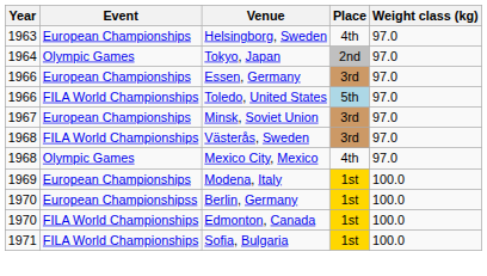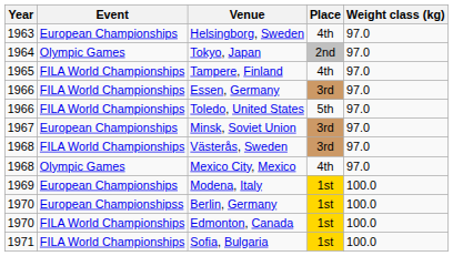 <table class="wikitable" style="border-collapse: collapse; font-size: 95%;">
 <tr>
 <th>Year</th>
 <th>Event</th>
 <th>Venue</th>
 <th>Place</th>
 <th>Weight class (kg)</th>
 </tr>
 <tr>
 <td>1963</td>
 <td><a href='#'>European Championships</a></td>
 <td> <a href='#'>Helsingborg</a>, <a href='#'>Sweden</a></td>
 <td align="center">4th</td>
 <td>97.0</td>
 </tr>
 <tr>
 <td>1964</td>
 <td><a href='#'>Olympic Games</a></td>
 <td> <a href='#'>Tokyo</a>, <a href='#'>Japan</a></td>
 <td bgcolor="silver" align="center">2nd</td>
 <td>97.0</td>
 </tr>
 <tr>
+<td>1965</td>
+<td><a href='#'>FILA World Championships</a></td>
+<td> <a href='#'>Tampere</a>, <a href='#'>Finland</a></td>
+<td align="center">4th</td>
+<td>97.0</td>
+</tr>
+<tr>
 <td>1966</td>
-<td><a href='#'>European Championships</a></td>
+<td><a href='#'>FILA World Championships</a></td>
 <td> <a href='#'>Essen</a>, <a href='#'>Germany</a></td>
 <td bgcolor="#cc9966" align="center">3rd</td>
 <td>97.0</td>
 </tr>
 <tr>
 <td>1966</td>
 <td><a href='#'>FILA World Championships</a></td>
 <td> <a href='#'>Toledo</a>, <a href='#'>United States</a></td>
-<td align="center" style="background: lightblue;">5th</td>
+<td align="center">5th</td>
 <td>97.0</td>
 </tr>
 <tr>
 <td>1967</td>
 <td><a href='#'>European Championships</a></td>
 <td> <a href='#'>Minsk</a>, <a href='#'>Soviet Union</a></td>
 <td bgcolor="#cc9966" align="center">3rd</td>
 <td>97.0</td>
 </tr>
 <tr>
 <td>1968</td>
 <td><a href='#'>FILA World Championships</a></td>
 <td> <a href='#'>Västerås</a>, <a href='#'>Sweden</a></td>
 <td bgcolor="#cc9966" align="center">3rd</td>
 <td>97.0</td>
 </tr>
 <tr>
 <td>1968</td>
 <td><a href='#'>Olympic Games</a></td>
 <td> <a href='#'>Mexico City</a>, <a href='#'>Mexico</a></td>
 <td align="center">4th</td>
 <td>97.0</td>
 </tr>
 <tr>
 <td>1969</td>
 <td><a href='#'>European Championships</a></td>
 <td> <a href='#'>Modena</a>, <a href='#'>Italy</a></td>
 <td bgcolor="gold" align="center">1st</td>
 <td>100.0</td>
 </tr>
 <tr>
 <td>1970</td>
 <td><a href='#'>European Championshipss</a></td>
 <td> <a href='#'>Berlin</a>, <a href='#'>Germany</a></td>
 <td bgcolor="gold" align="center">1st</td>
 <td>100.0</td>
 </tr>
 <tr>
 <td>1970</td>
 <td><a href='#'>FILA World Championships</a></td>
 <td> <a href='#'>Edmonton</a>, <a href='#'>Canada</a></td>
 <td bgcolor="gold" align="center">1st</td>
 <td>100.0</td>
 </tr>
 <tr>
 <td>1971</td>
 <td><a href='#'>FILA World Championships</a></td>
 <td> <a href='#'>Sofia</a>, <a href='#'>Bulgaria</a></td>
 <td bgcolor="gold" align="center">1st</td>
 <td>100.0</td>
 </tr>
 </table>
